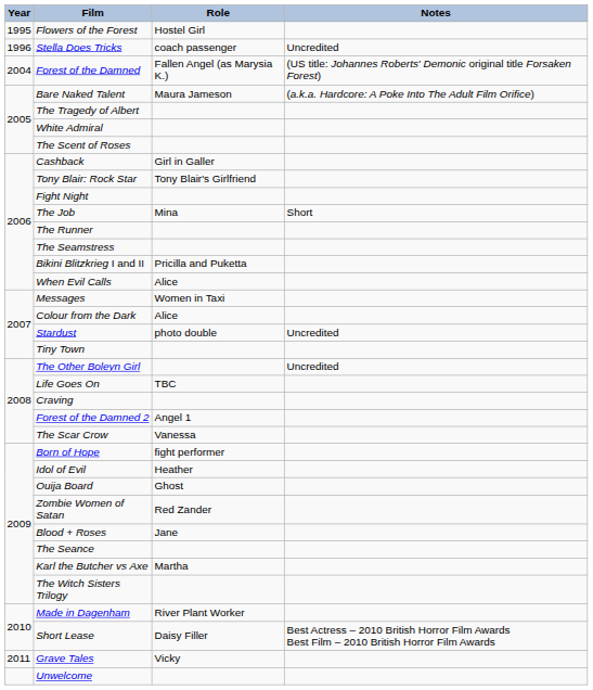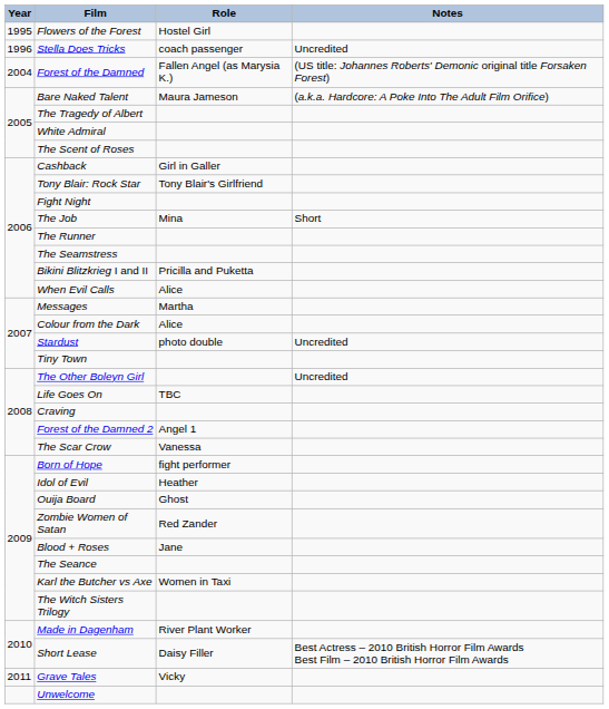 <table class="wikitable">
 <tr>
 <th style="background:#B0C4DE;">Year</th>
 <th style="background:#B0C4DE;">Film</th>
 <th style="background:#B0C4DE;">Role</th>
 <th style="background:#B0C4DE;">Notes</th>
 </tr>
 <tr>
 <td>1995</td>
 <td><em>Flowers of the Forest</em></td>
 <td>Hostel Girl</td>
 <td></td>
 </tr>
 <tr>
 <td>1996</td>
 <td><em><a href='#'>Stella Does Tricks</a></em></td>
 <td>coach passenger</td>
 <td>Uncredited</td>
 </tr>
 <tr>
 <td>2004</td>
 <td><em><a href='#'>Forest of the Damned</a></em></td>
 <td>Fallen Angel (as Marysia K.)</td>
 <td>(US title: <em>Johannes Roberts' Demonic</em> original title <em>Forsaken Forest</em>)</td>
 </tr>
 <tr>
 <td rowspan="4">2005</td>
 <td><em>Bare Naked Talent</em></td>
 <td>Maura Jameson</td>
 <td>(<em>a.k.a.</em>  <em>Hardcore: A Poke Into The Adult Film Orifice</em>)</td>
 </tr>
 <tr>
 <td><em>The Tragedy of Albert</em></td>
 <td></td>
 <td></td>
 </tr>
 <tr>
 <td><em>White Admiral</em></td>
 <td></td>
 <td></td>
 </tr>
 <tr>
 <td><em>The Scent of Roses</em></td>
 <td></td>
 <td></td>
 </tr>
 <tr>
 <td rowspan="8">2006</td>
 <td><em>Cashback</em></td>
 <td>Girl in Galler</td>
 <td></td>
 </tr>
 <tr>
 <td><em>Tony Blair: Rock Star</em></td>
 <td>Tony Blair's Girlfriend</td>
 <td></td>
 </tr>
 <tr>
 <td><em>Fight Night</em></td>
 <td></td>
 <td></td>
 </tr>
 <tr>
 <td><em>The Job</em></td>
 <td>Mina</td>
 <td>Short</td>
 </tr>
 <tr>
 <td><em>The Runner</em></td>
 <td></td>
 <td></td>
 </tr>
 <tr>
 <td><em>The Seamstress</em></td>
 <td></td>
 <td></td>
 </tr>
 <tr>
 <td><em>Bikini Blitzkrieg</em> I and II</td>
 <td>Pricilla and Puketta</td>
 <td></td>
 </tr>
 <tr>
 <td><em>When Evil Calls</em></td>
 <td>Alice</td>
 <td></td>
 </tr>
 <tr>
 <td rowspan="4">2007</td>
 <td><em>Messages</em></td>
-<td>Women in Taxi</td>
+<td>Martha</td>
 <td></td>
 </tr>
 <tr>
 <td><em>Colour from the Dark</em></td>
 <td>Alice</td>
 <td></td>
 </tr>
 <tr>
 <td><em><a href='#'>Stardust</a></em></td>
 <td>photo double</td>
 <td>Uncredited</td>
 </tr>
 <tr>
 <td><em>Tiny Town</em></td>
 <td></td>
 <td></td>
 </tr>
 <tr>
 <td rowspan="5">2008</td>
 <td><em><a href='#'>The Other Boleyn Girl</a></em></td>
 <td></td>
 <td>Uncredited</td>
 </tr>
 <tr>
 <td><em>Life Goes On</em></td>
 <td>TBC</td>
 <td></td>
 </tr>
 <tr>
 <td><em>Craving</em></td>
 <td></td>
 <td></td>
 </tr>
 <tr>
 <td><em><a href='#'>Forest of the Damned 2</a></em></td>
 <td>Angel 1</td>
 <td></td>
 </tr>
 <tr>
 <td><em>The Scar Crow</em></td>
 <td>Vanessa</td>
 <td></td>
 </tr>
 <tr>
 <td rowspan="8">2009</td>
 <td><em><a href='#'>Born of Hope</a></em></td>
 <td>fight performer</td>
 <td></td>
 </tr>
 <tr>
 <td><em>Idol of Evil</em></td>
 <td>Heather</td>
 <td></td>
 </tr>
 <tr>
 <td><em>Ouija Board</em></td>
 <td>Ghost</td>
 <td></td>
 </tr>
 <tr>
 <td><em>Zombie Women of Satan</em></td>
 <td>Red Zander</td>
 <td></td>
 </tr>
 <tr>
 <td><em>Blood + Roses</em></td>
 <td>Jane</td>
 <td></td>
 </tr>
 <tr>
 <td><em>The Seance</em></td>
 <td></td>
 <td></td>
 </tr>
 <tr>
 <td><em>Karl the Butcher vs Axe</em></td>
-<td>Martha</td>
+<td>Women in Taxi</td>
 <td></td>
 </tr>
 <tr>
 <td><em>The Witch Sisters Trilogy</em></td>
 <td></td>
 <td></td>
 </tr>
 <tr>
 <td rowspan="2">2010</td>
 <td><em><a href='#'>Made in Dagenham</a></em></td>
 <td>River Plant Worker</td>
 <td></td>
 </tr>
 <tr>
 <td><em>Short Lease</em></td>
 <td>Daisy Filler</td>
 <td>Best Actress – 2010 British Horror Film Awards<br>Best Film – 2010 British Horror Film Awards</td>
 </tr>
 <tr>
 <td>2011</td>
 <td><em><a href='#'>Grave Tales</a></em></td>
 <td>Vicky</td>
 <td></td>
 </tr>
 <tr>
 <td></td>
 <td><em><a href='#'>Unwelcome</a></em></td>
 <td></td>
 <td></td>
 </tr>
 </table>
